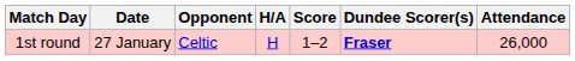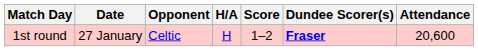 <table class="wikitable" style="text-align:center">
 <tr>
 <th>Match Day</th>
 <th>Date</th>
 <th>Opponent</th>
 <th>H/A</th>
 <th>Score</th>
 <th>Dundee Scorer(s)</th>
 <th>Attendance</th>
 </tr>
 <tr bgcolor="#FFCCCC">
 <td>1st round</td>
 <td align="left">27 January</td>
 <td align="left"><a href='#'>Celtic</a></td>
 <td><a href='#'>H</a></td>
 <td>1–2</td>
 <td align="left"><strong><a href='#'>Fraser</a></strong></td>
-<td>26,000</td>
+<td>20,600</td>
 </tr>
 </table>
